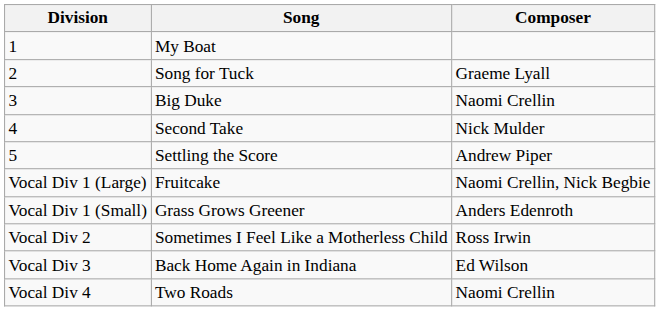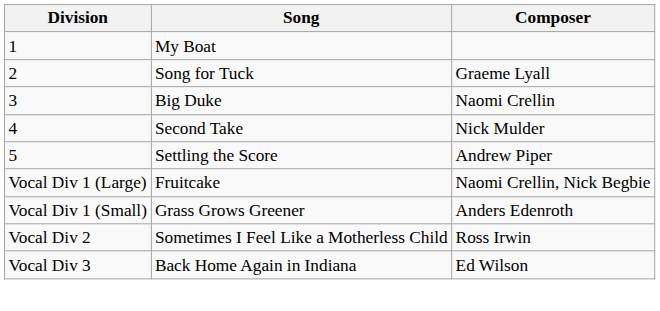 <table class="wikitable">
 <tr>
 <th>Division</th>
 <th>Song</th>
 <th>Composer</th>
 </tr>
 <tr>
 <td>1</td>
 <td>My Boat</td>
 <td></td>
 </tr>
 <tr>
 <td>2</td>
 <td>Song for Tuck</td>
 <td>Graeme Lyall</td>
 </tr>
 <tr>
 <td>3</td>
 <td>Big Duke</td>
 <td>Naomi Crellin</td>
 </tr>
 <tr>
 <td>4</td>
 <td>Second Take</td>
 <td>Nick Mulder</td>
 </tr>
 <tr>
 <td>5</td>
 <td>Settling the Score</td>
 <td>Andrew Piper</td>
 </tr>
 <tr>
 <td>Vocal Div 1 (Large)</td>
 <td>Fruitcake</td>
 <td>Naomi Crellin, Nick Begbie</td>
 </tr>
 <tr>
 <td>Vocal Div 1 (Small)</td>
 <td>Grass Grows Greener</td>
 <td>Anders Edenroth</td>
 </tr>
 <tr>
 <td>Vocal Div 2</td>
 <td>Sometimes I Feel Like a Motherless Child</td>
 <td>Ross Irwin</td>
 </tr>
 <tr>
 <td>Vocal Div 3</td>
 <td>Back Home Again in Indiana</td>
 <td>Ed Wilson</td>
 </tr>
-<tr>
-<td>Vocal Div 4</td>
-<td>Two Roads</td>
-<td>Naomi Crellin</td>
-</tr>
 </table>
